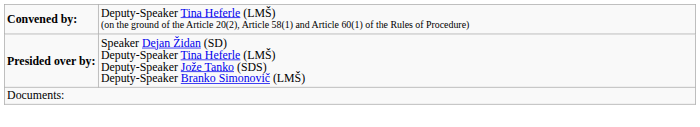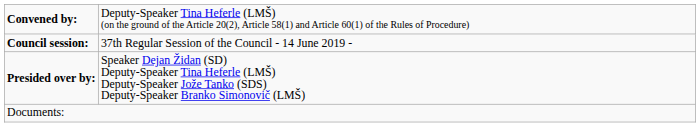 <table class="wikitable" style="line-height:16px;">
 <tr>
 <td><strong>Convened by:</strong></td>
 <td style="width:800px;">Deputy-Speaker <a href='#'>Tina Heferle</a> (LMŠ)<br><small>(on the ground of the Article 20(2), Article 58(1) and Article 60(1) of the Rules of Procedure)</small></td>
+</tr>
+<tr>
+<td><strong>Council session:</strong></td>
+<td>37th Regular Session of the Council - 14 June 2019 -</td>
 </tr>
 <tr>
 <td><strong>Presided over by:</strong></td>
 <td>Speaker <a href='#'>Dejan Židan</a> (SD)<br>Deputy-Speaker <a href='#'>Tina Heferle</a> (LMŠ)<br>Deputy-Speaker <a href='#'>Jože Tanko</a> (SDS)<br>Deputy-Speaker <a href='#'>Branko Simonovič</a> (LMŠ)</td>
 </tr>
 <tr>
 <td colspan="2">Documents:</td>
 </tr>
 </table>
